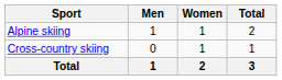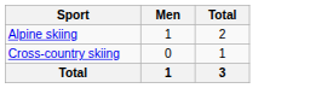 <table class="wikitable" style="text-align:center; font-size: 95%">
 <tr>
 <th width=160>Sport</th>
 <th width=60>Men</th>
-<th width=60>Women</th>
 <th width=60>Total</th>
 </tr>
 <tr>
 <td align=left><a href='#'>Alpine skiing</a></td>
-<td>1</td>
 <td>1</td>
 <td>2</td>
 </tr>
 <tr>
 <td align=left><a href='#'>Cross-country skiing</a></td>
 <td>0</td>
 <td>1</td>
-<td>1</td>
 </tr>
 <tr>
 <th>Total</th>
 <th>1</th>
-<th>2</th>
 <th>3</th>
 </tr>
 </table>
